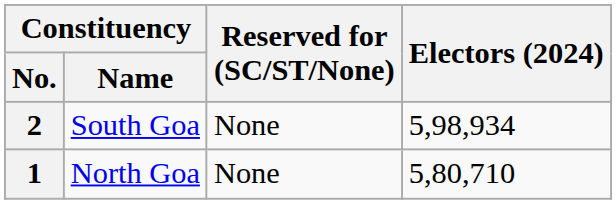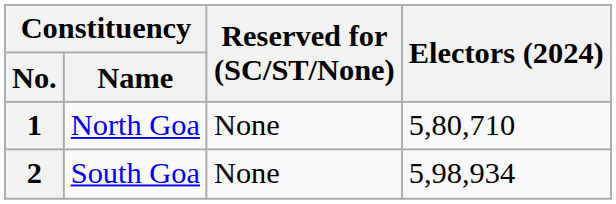 <table class="wikitable sortable">
 <tr>
 <th scope=colgroup colspan="2">Constituency</th>
 <th scope=col rowspan=2>Reserved for<br>(SC/ST/None)</th>
 <th rowspan="2">Electors (2024)</th>
 </tr>
 <tr>
 <th scope=col>No.</th>
 <th scope=col>Name</th>
 </tr>
 <tr>
+<th scope=row>1</th>
+<td><a href='#'>North Goa</a></td>
+<td>None</td>
+<td>5,80,710</td>
+</tr>
+<tr>
 <th scope=row>2</th>
 <td><a href='#'>South Goa</a></td>
 <td>None</td>
 <td>5,98,934</td>
 </tr>
-<tr>
-<th scope=row>1</th>
-<td><a href='#'>North Goa</a></td>
-<td>None</td>
-<td>5,80,710</td>
-</tr>
 </table>
